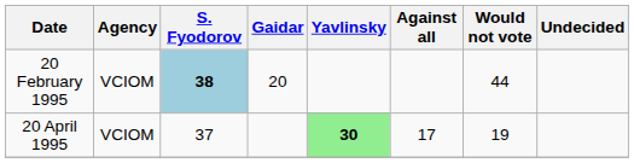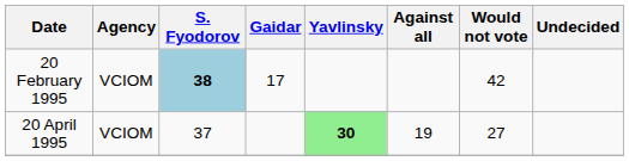 <table class=wikitable style=text-align:center>
 <tr>
 <th>Date</th>
 <th>Agency</th>
 <th><a href='#'>S. Fyodorov</a></th>
 <th><a href='#'>Gaidar</a></th>
 <th><a href='#'>Yavlinsky</a></th>
 <th>Against all</th>
 <th>Would not vote</th>
 <th>Undecided</th>
 </tr>
 <tr>
 <td>20 February 1995</td>
 <td>VCIOM</td>
 <td style="background:#9ccedd"><strong>38</strong></td>
-<td>20</td>
+<td>17</td>
 <td></td>
 <td></td>
-<td>44</td>
+<td>42</td>
 <td></td>
 </tr>
 <tr>
 <td>20 April 1995</td>
 <td>VCIOM</td>
 <td>37</td>
 <td></td>
 <td style="background:#90ee90"><strong>30</strong></td>
-<td>17</td>
 <td>19</td>
+<td>27</td>
 <td></td>
 </tr>
 <tr>
 </tr>
 </table>
